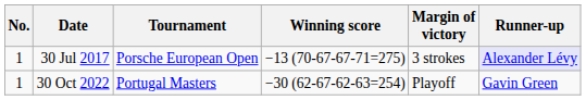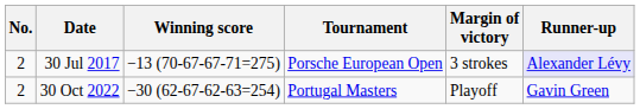 <table class="wikitable" style="font-size:95%;">
 <tr>
 <th>No.</th>
 <th>Date</th>
+<th>Winning score</th>
 <th>Tournament</th>
-<th>Winning score</th>
 <th>Margin of<br>victory</th>
 <th>Runner-up</th>
 </tr>
 <tr>
-<td align=center>1</td>
+<td align=center>2</td>
 <td align=right>30 Jul <a href='#'>2017</a></td>
+<td>−13 (70-67-67-71=275)</td>
 <td><a href='#'>Porsche European Open</a></td>
-<td>−13 (70-67-67-71=275)</td>
 <td>3 strokes</td>
 <td style="background: lavender;"> <a href='#'>Alexander Lévy</a></td>
 </tr>
 <tr>
-<td align=center>1</td>
+<td align=center>2</td>
 <td align=right>30 Oct <a href='#'>2022</a></td>
+<td>−30 (62-67-62-63=254)</td>
 <td><a href='#'>Portugal Masters</a></td>
-<td>−30 (62-67-62-63=254)</td>
 <td>Playoff</td>
 <td> <a href='#'>Gavin Green</a></td>
 </tr>
 </table>
